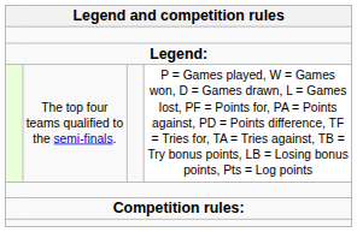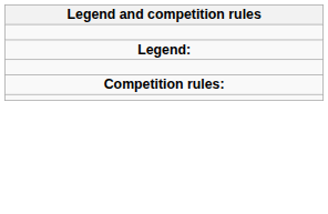 <table class="wikitable collapsible collapsed" style="text-align:center; line-height:100%; font-size:100%; width:60%;">
 <tr>
 <th colspan="4" style="border:0px">Legend and competition rules</th>
 </tr>
 <tr>
 <td colspan="4" style="height:10px"></td>
 </tr>
 <tr>
 <td colspan="4" style="border:0px"><strong>Legend:</strong></td>
 </tr>
 <tr>
-<td style="height:10px; width:5%; background:#E8FFD8;"></td>
-<td style="width:30%;"><small>The top four teams qualified to the <a href='#'>semi-finals</a>.</small></td>
-<td style="width:5%;"></td>
-<td style="width:60%; background:#FFFFFF;"><small>P = Games played, W = Games won, D = Games drawn, L = Games lost, PF = Points for, PA = Points against, PD = Points difference, TF = Tries for, TA = Tries against, TB = Try bonus points, LB = Losing bonus points, Pts = Log points</small></td>
-</tr>
-<tr>
 <td colspan="4" style="height:10px"></td>
 </tr>
 <tr>
 <td colspan="4" style="border:0px"><strong>Competition rules:</strong></td>
 </tr>
 <tr>
 <td colspan="4"></td>
 </tr>
 </table>
